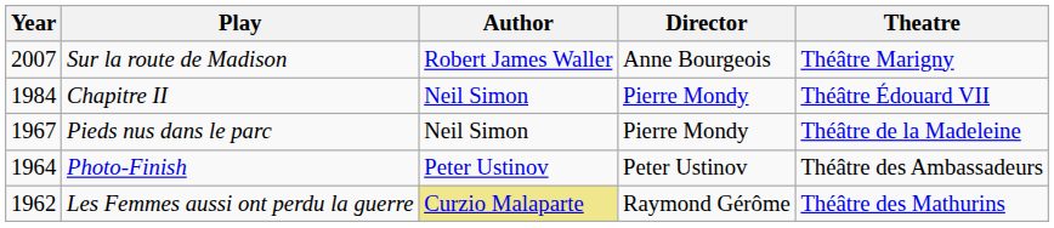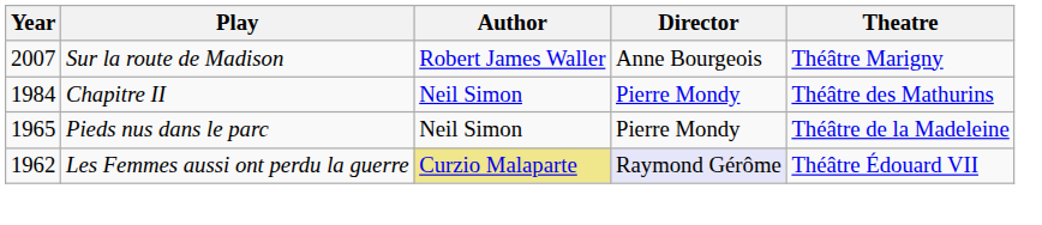 <table class="wikitable">
 <tr>
 <th>Year</th>
 <th>Play</th>
 <th>Author</th>
 <th>Director</th>
 <th>Theatre</th>
 </tr>
 <tr>
 <td>2007</td>
 <td><em>Sur la route de Madison</em></td>
 <td><a href='#'>Robert James Waller</a></td>
 <td>Anne Bourgeois</td>
 <td><a href='#'>Théâtre Marigny</a></td>
 </tr>
 <tr>
 <td>1984</td>
 <td><em>Chapitre II</em></td>
 <td><a href='#'>Neil Simon</a></td>
 <td><a href='#'>Pierre Mondy</a></td>
-<td><a href='#'>Théâtre Édouard VII</a></td>
+<td><a href='#'>Théâtre des Mathurins</a></td>
 </tr>
 <tr>
-<td>1967</td>
+<td>1965</td>
 <td><em>Pieds nus dans le parc</em></td>
 <td>Neil Simon</td>
 <td>Pierre Mondy</td>
 <td><a href='#'>Théâtre de la Madeleine</a></td>
 </tr>
 <tr>
-<td>1964</td>
-<td><em><a href='#'>Photo-Finish</a></em></td>
-<td><a href='#'>Peter Ustinov</a></td>
-<td>Peter Ustinov</td>
-<td>Théâtre des Ambassadeurs</td>
-</tr>
-<tr>
 <td>1962</td>
 <td><em>Les Femmes aussi ont perdu la guerre</em></td>
 <td style="background: khaki;"><a href='#'>Curzio Malaparte</a></td>
-<td>Raymond Gérôme</td>
-<td><a href='#'>Théâtre des Mathurins</a></td>
+<td style="background: lavender;">Raymond Gérôme</td>
+<td><a href='#'>Théâtre Édouard VII</a></td>
 </tr>
 </table>
